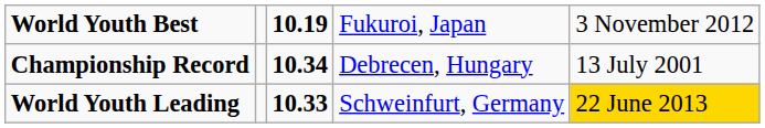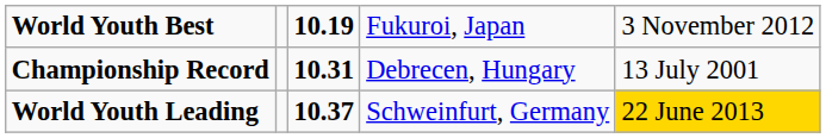 <table class="wikitable">
 <tr>
 <td><strong>World Youth Best</strong></td>
 <td></td>
 <td><strong>10.19</strong></td>
 <td><a href='#'>Fukuroi</a>, <a href='#'>Japan</a></td>
 <td>3 November 2012</td>
 </tr>
 <tr>
 <td><strong>Championship Record</strong></td>
 <td></td>
-<td><strong>10.34</strong></td>
+<td><strong>10.31</strong></td>
 <td><a href='#'>Debrecen</a>, <a href='#'>Hungary</a></td>
 <td>13 July 2001</td>
 </tr>
 <tr>
 <td><strong>World Youth Leading</strong></td>
 <td></td>
-<td><strong>10.33</strong></td>
+<td><strong>10.37</strong></td>
 <td><a href='#'>Schweinfurt</a>, <a href='#'>Germany</a></td>
 <td style="background: gold;">22 June 2013</td>
 </tr>
 </table>
